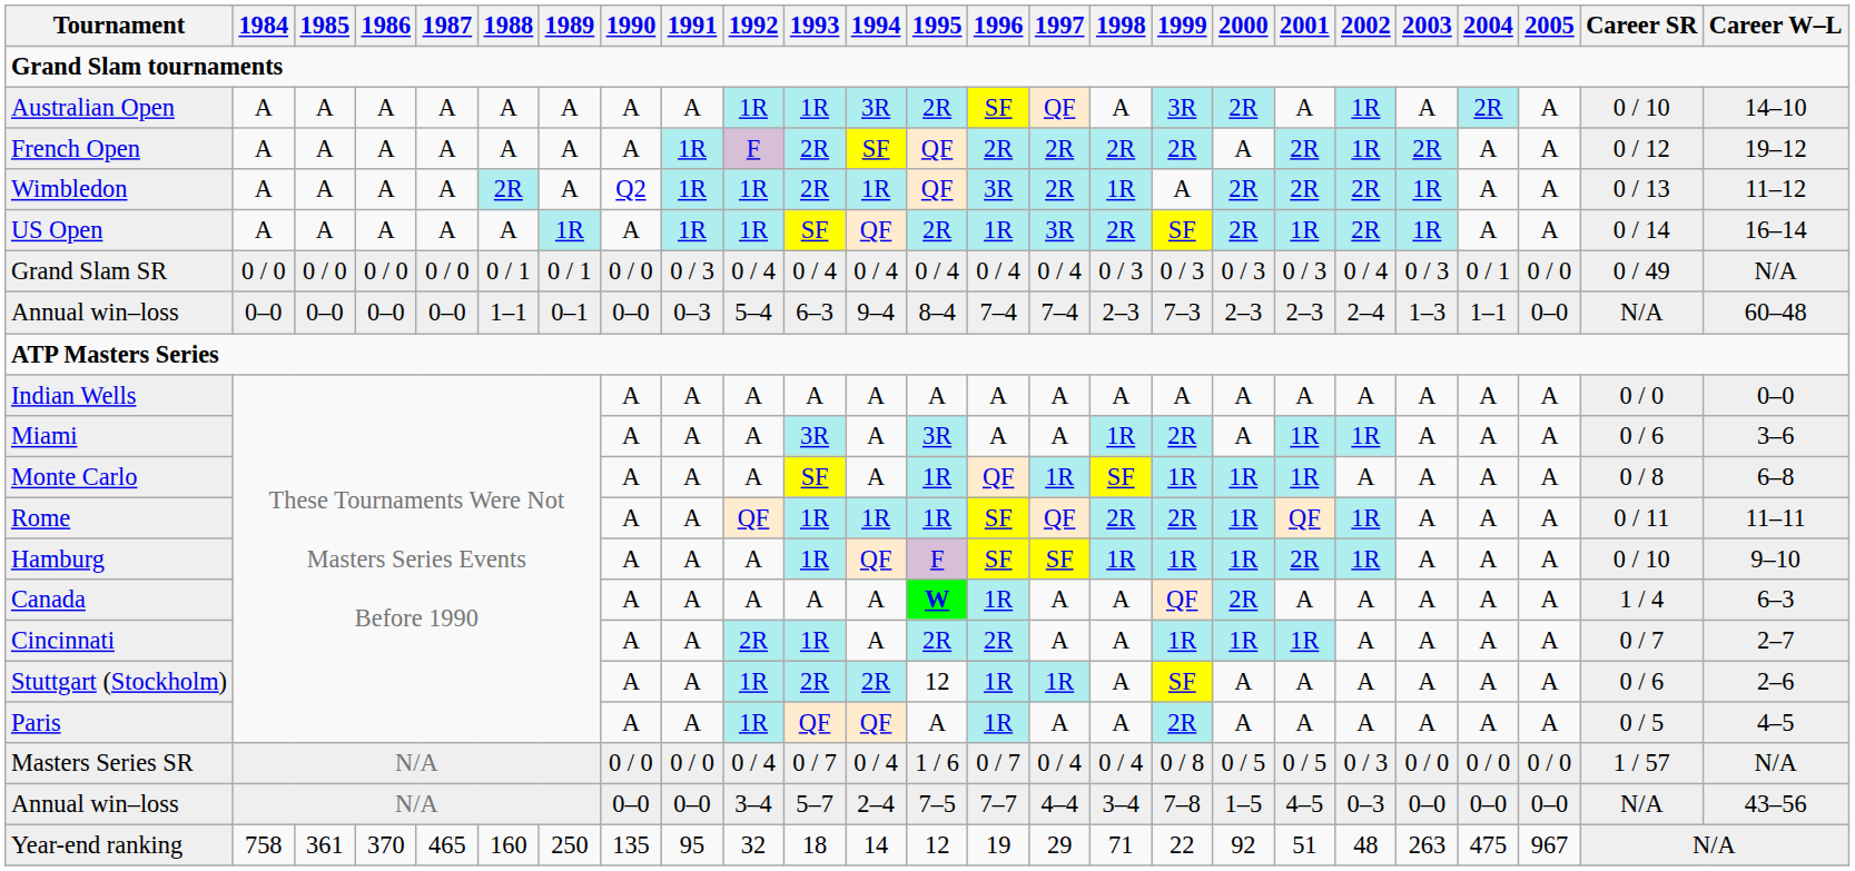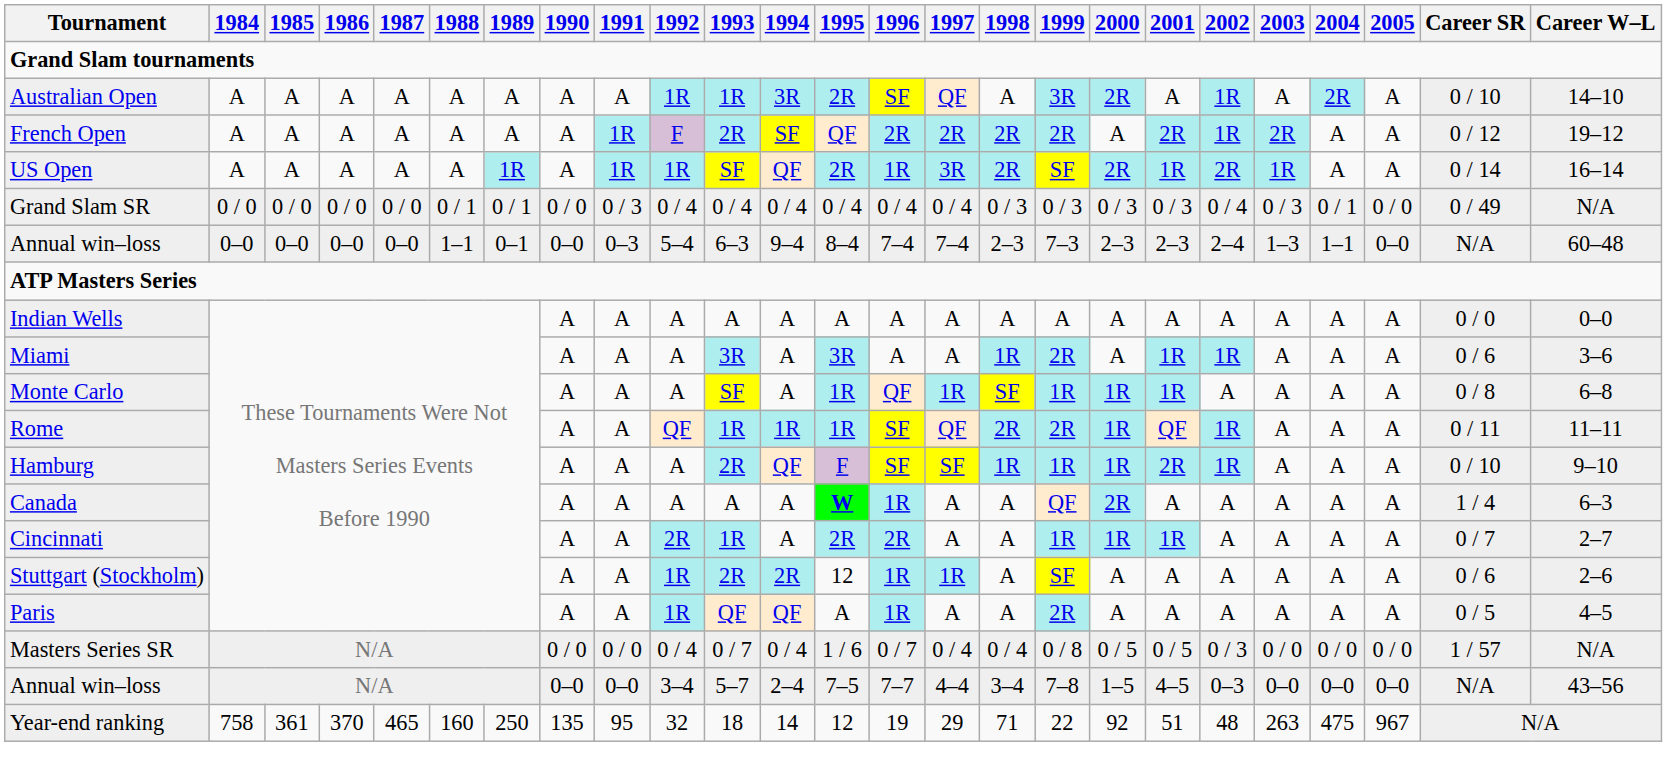 <table class=wikitable style=font-size:95%>
 <tr>
 <th>Tournament</th>
 <th><a href='#'>1984</a></th>
 <th><a href='#'>1985</a></th>
 <th><a href='#'>1986</a></th>
 <th><a href='#'>1987</a></th>
 <th><a href='#'>1988</a></th>
 <th><a href='#'>1989</a></th>
 <th><a href='#'>1990</a></th>
 <th><a href='#'>1991</a></th>
 <th><a href='#'>1992</a></th>
 <th><a href='#'>1993</a></th>
 <th><a href='#'>1994</a></th>
 <th><a href='#'>1995</a></th>
 <th><a href='#'>1996</a></th>
 <th><a href='#'>1997</a></th>
 <th><a href='#'>1998</a></th>
 <th><a href='#'>1999</a></th>
 <th><a href='#'>2000</a></th>
 <th><a href='#'>2001</a></th>
 <th><a href='#'>2002</a></th>
 <th><a href='#'>2003</a></th>
 <th><a href='#'>2004</a></th>
 <th><a href='#'>2005</a></th>
 <th>Career SR</th>
 <th>Career W–L</th>
 </tr>
 <tr>
 <td colspan="25"><strong>Grand Slam tournaments</strong></td>
 </tr>
 <tr>
 <td bgcolor="#efefef"><a href='#'>Australian Open</a></td>
 <td align="center">A</td>
 <td align="center">A</td>
 <td align="center">A</td>
 <td align="center">A</td>
 <td align="center">A</td>
 <td align="center">A</td>
 <td align="center">A</td>
 <td align="center">A</td>
 <td align="center" style="background:#afeeee;"><a href='#'>1R</a></td>
 <td align="center" style="background:#afeeee;"><a href='#'>1R</a></td>
 <td align="center" style="background:#afeeee;"><a href='#'>3R</a></td>
 <td align="center" style="background:#afeeee;"><a href='#'>2R</a></td>
 <td align="center" style="background:yellow;"><a href='#'>SF</a></td>
 <td align="center" style="background:#ffebcd;"><a href='#'>QF</a></td>
 <td align="center">A</td>
 <td align="center" style="background:#afeeee;"><a href='#'>3R</a></td>
 <td align="center" style="background:#afeeee;"><a href='#'>2R</a></td>
 <td align="center">A</td>
 <td align="center" style="background:#afeeee;"><a href='#'>1R</a></td>
 <td align="center">A</td>
 <td align="center" style="background:#afeeee;"><a href='#'>2R</a></td>
 <td align="center">A</td>
 <td align="center" style="background:#EFEFEF;">0 / 10</td>
 <td align="center" style="background:#EFEFEF;">14–10</td>
 </tr>
 <tr>
 <td bgcolor="#efefef"><a href='#'>French Open</a></td>
 <td align="center">A</td>
 <td align="center">A</td>
 <td align="center">A</td>
 <td align="center">A</td>
 <td align="center">A</td>
 <td align="center">A</td>
 <td align="center">A</td>
 <td align="center" style="background:#afeeee;"><a href='#'>1R</a></td>
 <td align="center" style="background:#D8BFD8;"><a href='#'>F</a></td>
 <td align="center" style="background:#afeeee;"><a href='#'>2R</a></td>
 <td align="center" style="background:yellow;"><a href='#'>SF</a></td>
 <td align="center" style="background:#ffebcd;"><a href='#'>QF</a></td>
 <td align="center" style="background:#afeeee;"><a href='#'>2R</a></td>
 <td align="center" style="background:#afeeee;"><a href='#'>2R</a></td>
 <td align="center" style="background:#afeeee;"><a href='#'>2R</a></td>
 <td align="center" style="background:#afeeee;"><a href='#'>2R</a></td>
 <td align="center">A</td>
 <td align="center" style="background:#afeeee;"><a href='#'>2R</a></td>
 <td align="center" style="background:#afeeee;"><a href='#'>1R</a></td>
 <td align="center" style="background:#afeeee;"><a href='#'>2R</a></td>
 <td align="center">A</td>
 <td align="center">A</td>
 <td align="center" style="background:#EFEFEF;">0 / 12</td>
 <td align="center" style="background:#EFEFEF;">19–12</td>
-</tr>
-<tr>
-<td bgcolor="#efefef"><a href='#'>Wimbledon</a></td>
-<td align="center">A</td>
-<td align="center">A</td>
-<td align="center">A</td>
-<td align="center">A</td>
-<td align="center" style="background:#afeeee;"><a href='#'>2R</a></td>
-<td align="center">A</td>
-<td align="center"><a href='#'>Q2</a></td>
-<td align="center" style="background:#afeeee;"><a href='#'>1R</a></td>
-<td align="center" style="background:#afeeee;"><a href='#'>1R</a></td>
-<td align="center" style="background:#afeeee;"><a href='#'>2R</a></td>
-<td align="center" style="background:#afeeee;"><a href='#'>1R</a></td>
-<td align="center" style="background:#ffebcd;"><a href='#'>QF</a></td>
-<td align="center" style="background:#afeeee;"><a href='#'>3R</a></td>
-<td align="center" style="background:#afeeee;"><a href='#'>2R</a></td>
-<td align="center" style="background:#afeeee;"><a href='#'>1R</a></td>
-<td align="center">A</td>
-<td align="center" style="background:#afeeee;"><a href='#'>2R</a></td>
-<td align="center" style="background:#afeeee;"><a href='#'>2R</a></td>
-<td align="center" style="background:#afeeee;"><a href='#'>2R</a></td>
-<td align="center" style="background:#afeeee;"><a href='#'>1R</a></td>
-<td align="center">A</td>
-<td align="center">A</td>
-<td align="center" style="background:#EFEFEF;">0 / 13</td>
-<td align="center" style="background:#EFEFEF;">11–12</td>
 </tr>
 <tr>
 <td bgcolor="#efefef"><a href='#'>US Open</a></td>
 <td align="center">A</td>
 <td align="center">A</td>
 <td align="center">A</td>
 <td align="center">A</td>
 <td align="center">A</td>
 <td align="center" style="background:#afeeee;"><a href='#'>1R</a></td>
 <td align="center">A</td>
 <td align="center" style="background:#afeeee;"><a href='#'>1R</a></td>
 <td align="center" style="background:#afeeee;"><a href='#'>1R</a></td>
 <td align="center" style="background:yellow;"><a href='#'>SF</a></td>
 <td align="center" style="background:#ffebcd;"><a href='#'>QF</a></td>
 <td align="center" style="background:#afeeee;"><a href='#'>2R</a></td>
 <td align="center" style="background:#afeeee;"><a href='#'>1R</a></td>
 <td align="center" style="background:#afeeee;"><a href='#'>3R</a></td>
 <td align="center" style="background:#afeeee;"><a href='#'>2R</a></td>
 <td align="center" style="background:yellow;"><a href='#'>SF</a></td>
 <td align="center" style="background:#afeeee;"><a href='#'>2R</a></td>
 <td align="center" style="background:#afeeee;"><a href='#'>1R</a></td>
 <td align="center" style="background:#afeeee;"><a href='#'>2R</a></td>
 <td align="center" style="background:#afeeee;"><a href='#'>1R</a></td>
 <td align="center">A</td>
 <td align="center">A</td>
 <td align="center" style="background:#EFEFEF;">0 / 14</td>
 <td align="center" style="background:#EFEFEF;">16–14</td>
 </tr>
 <tr bgcolor="#efefef">
 <td>Grand Slam SR</td>
 <td align="center">0 / 0</td>
 <td align="center">0 / 0</td>
 <td align="center">0 / 0</td>
 <td align="center">0 / 0</td>
 <td align="center">0 / 1</td>
 <td align="center">0 / 1</td>
 <td align="center">0 / 0</td>
 <td align="center">0 / 3</td>
 <td align="center">0 / 4</td>
 <td align="center">0 / 4</td>
 <td align="center">0 / 4</td>
 <td align="center">0 / 4</td>
 <td align="center">0 / 4</td>
 <td align="center">0 / 4</td>
 <td align="center">0 / 3</td>
 <td align="center">0 / 3</td>
 <td align="center">0 / 3</td>
 <td align="center">0 / 3</td>
 <td align="center">0 / 4</td>
 <td align="center">0 / 3</td>
 <td align="center">0 / 1</td>
 <td align="center">0 / 0</td>
 <td align="center">0 / 49</td>
 <td align="center" style="background:#EFEFEF;">N/A</td>
 </tr>
 <tr>
 <td style="background:#EFEFEF;">Annual win–loss</td>
 <td align="center" style="background:#EFEFEF;">0–0</td>
 <td align="center" style="background:#EFEFEF;">0–0</td>
 <td align="center" style="background:#EFEFEF;">0–0</td>
 <td align="center" style="background:#EFEFEF;">0–0</td>
 <td align="center" style="background:#EFEFEF;">1–1</td>
 <td align="center" style="background:#EFEFEF;">0–1</td>
 <td align="center" style="background:#EFEFEF;">0–0</td>
 <td align="center" style="background:#EFEFEF;">0–3</td>
 <td align="center" style="background:#EFEFEF;">5–4</td>
 <td align="center" style="background:#EFEFEF;">6–3</td>
 <td align="center" style="background:#EFEFEF;">9–4</td>
 <td align="center" style="background:#EFEFEF;">8–4</td>
 <td align="center" style="background:#EFEFEF;">7–4</td>
 <td align="center" style="background:#EFEFEF;">7–4</td>
 <td align="center" style="background:#EFEFEF;">2–3</td>
 <td align="center" style="background:#EFEFEF;">7–3</td>
 <td align="center" style="background:#EFEFEF;">2–3</td>
 <td align="center" style="background:#EFEFEF;">2–3</td>
 <td align="center" style="background:#EFEFEF;">2–4</td>
 <td align="center" style="background:#EFEFEF;">1–3</td>
 <td align="center" style="background:#EFEFEF;">1–1</td>
 <td align="center" style="background:#EFEFEF;">0–0</td>
 <td align="center" style="background:#EFEFEF;">N/A</td>
 <td align="center" style="background:#EFEFEF;">60–48</td>
 </tr>
 <tr>
 <td colspan="25"><strong>ATP Masters Series</strong></td>
 </tr>
 <tr>
 <td style="background:#EFEFEF;"><a href='#'>Indian Wells</a></td>
 <td align="center" colspan="6" rowspan="9" style="color:#767676;">These Tournaments Were Not<br><br>Masters Series Events<br><br>Before 1990</td>
 <td align="center">A</td>
 <td align="center">A</td>
 <td align="center">A</td>
 <td align="center">A</td>
 <td align="center">A</td>
 <td align="center">A</td>
 <td align="center">A</td>
 <td align="center">A</td>
 <td align="center">A</td>
 <td align="center">A</td>
 <td align="center">A</td>
 <td align="center">A</td>
 <td align="center">A</td>
 <td align="center">A</td>
 <td align="center">A</td>
 <td align="center">A</td>
 <td align="center" style="background:#EFEFEF;">0 / 0</td>
 <td align="center" style="background:#EFEFEF;">0–0</td>
 </tr>
 <tr>
 <td style="background:#EFEFEF;"><a href='#'>Miami</a></td>
 <td align="center">A</td>
 <td align="center">A</td>
 <td align="center">A</td>
 <td align="center" style="background:#afeeee;"><a href='#'>3R</a></td>
 <td align="center">A</td>
 <td align="center" style="background:#afeeee;"><a href='#'>3R</a></td>
 <td align="center">A</td>
 <td align="center">A</td>
 <td align="center" style="background:#afeeee;"><a href='#'>1R</a></td>
 <td align="center" style="background:#afeeee;"><a href='#'>2R</a></td>
 <td align="center">A</td>
 <td align="center" style="background:#afeeee;"><a href='#'>1R</a></td>
 <td align="center" style="background:#afeeee;"><a href='#'>1R</a></td>
 <td align="center">A</td>
 <td align="center">A</td>
 <td align="center">A</td>
 <td align="center" style="background:#EFEFEF;">0 / 6</td>
 <td align="center" style="background:#EFEFEF;">3–6</td>
 </tr>
 <tr>
 <td style="background:#EFEFEF;"><a href='#'>Monte Carlo</a></td>
 <td align="center">A</td>
 <td align="center">A</td>
 <td align="center">A</td>
 <td align="center" style="background:yellow;"><a href='#'>SF</a></td>
 <td align="center">A</td>
 <td align="center" style="background:#afeeee;"><a href='#'>1R</a></td>
 <td align="center" style="background:#ffebcd;"><a href='#'>QF</a></td>
 <td align="center" style="background:#afeeee;"><a href='#'>1R</a></td>
 <td align="center" style="background:yellow;"><a href='#'>SF</a></td>
 <td align="center" style="background:#afeeee;"><a href='#'>1R</a></td>
 <td align="center" style="background:#afeeee;"><a href='#'>1R</a></td>
 <td align="center" style="background:#afeeee;"><a href='#'>1R</a></td>
 <td align="center">A</td>
 <td align="center">A</td>
 <td align="center">A</td>
 <td align="center">A</td>
 <td align="center" style="background:#EFEFEF;">0 / 8</td>
 <td align="center" style="background:#EFEFEF;">6–8</td>
 </tr>
 <tr>
 <td style="background:#EFEFEF;"><a href='#'>Rome</a></td>
 <td align="center">A</td>
 <td align="center">A</td>
 <td align="center" style="background:#ffebcd;"><a href='#'>QF</a></td>
 <td align="center" style="background:#afeeee;"><a href='#'>1R</a></td>
 <td align="center" style="background:#afeeee;"><a href='#'>1R</a></td>
 <td align="center" style="background:#afeeee;"><a href='#'>1R</a></td>
 <td align="center" style="background:yellow;"><a href='#'>SF</a></td>
 <td align="center" style="background:#ffebcd;"><a href='#'>QF</a></td>
 <td align="center" style="background:#afeeee;"><a href='#'>2R</a></td>
 <td align="center" style="background:#afeeee;"><a href='#'>2R</a></td>
 <td align="center" style="background:#afeeee;"><a href='#'>1R</a></td>
 <td align="center" style="background:#ffebcd;"><a href='#'>QF</a></td>
 <td align="center" style="background:#afeeee;"><a href='#'>1R</a></td>
 <td align="center">A</td>
 <td align="center">A</td>
 <td align="center">A</td>
 <td align="center" style="background:#EFEFEF;">0 / 11</td>
 <td align="center" style="background:#EFEFEF;">11–11</td>
 </tr>
 <tr>
 <td style="background:#EFEFEF;"><a href='#'>Hamburg</a></td>
 <td align="center">A</td>
 <td align="center">A</td>
 <td align="center">A</td>
-<td align="center" style="background:#afeeee;"><a href='#'>1R</a></td>
+<td align="center" style="background:#afeeee;"><a href='#'>2R</a></td>
 <td align="center" style="background:#ffebcd;"><a href='#'>QF</a></td>
 <td align="center" style="background:#D8BFD8;"><a href='#'>F</a></td>
 <td align="center" style="background:yellow;"><a href='#'>SF</a></td>
 <td align="center" style="background:yellow;"><a href='#'>SF</a></td>
 <td align="center" style="background:#afeeee;"><a href='#'>1R</a></td>
 <td align="center" style="background:#afeeee;"><a href='#'>1R</a></td>
 <td align="center" style="background:#afeeee;"><a href='#'>1R</a></td>
 <td align="center" style="background:#afeeee;"><a href='#'>2R</a></td>
 <td align="center" style="background:#afeeee;"><a href='#'>1R</a></td>
 <td align="center">A</td>
 <td align="center">A</td>
 <td align="center">A</td>
 <td align="center" style="background:#EFEFEF;">0 / 10</td>
 <td align="center" style="background:#EFEFEF;">9–10</td>
 </tr>
 <tr>
 <td style="background:#EFEFEF;"><a href='#'>Canada</a></td>
 <td align="center">A</td>
 <td align="center">A</td>
 <td align="center">A</td>
 <td align="center">A</td>
 <td align="center">A</td>
 <td align="center" style="background:#00ff00;"><strong><a href='#'>W</a></strong></td>
 <td align="center" style="background:#afeeee;"><a href='#'>1R</a></td>
 <td align="center">A</td>
 <td align="center">A</td>
 <td align="center" style="background:#ffebcd;"><a href='#'>QF</a></td>
 <td align="center" style="background:#afeeee;"><a href='#'>2R</a></td>
 <td align="center">A</td>
 <td align="center">A</td>
 <td align="center">A</td>
 <td align="center">A</td>
 <td align="center">A</td>
 <td align="center" style="background:#EFEFEF;">1 / 4</td>
 <td align="center" style="background:#EFEFEF;">6–3</td>
 </tr>
 <tr>
 <td style="background:#EFEFEF;"><a href='#'>Cincinnati</a></td>
 <td align="center">A</td>
 <td align="center">A</td>
 <td align="center" style="background:#afeeee;"><a href='#'>2R</a></td>
 <td align="center" style="background:#afeeee;"><a href='#'>1R</a></td>
 <td align="center">A</td>
 <td align="center" style="background:#afeeee;"><a href='#'>2R</a></td>
 <td align="center" style="background:#afeeee;"><a href='#'>2R</a></td>
 <td align="center">A</td>
 <td align="center">A</td>
 <td align="center" style="background:#afeeee;"><a href='#'>1R</a></td>
 <td align="center" style="background:#afeeee;"><a href='#'>1R</a></td>
 <td align="center" style="background:#afeeee;"><a href='#'>1R</a></td>
 <td align="center">A</td>
 <td align="center">A</td>
 <td align="center">A</td>
 <td align="center">A</td>
 <td align="center" style="background:#EFEFEF;">0 / 7</td>
 <td align="center" style="background:#EFEFEF;">2–7</td>
 </tr>
 <tr>
 <td style="background:#EFEFEF;"><a href='#'>Stuttgart</a> (<a href='#'>Stockholm</a>)</td>
 <td align="center">A</td>
 <td align="center">A</td>
 <td align="center" style="background:#afeeee;"><a href='#'>1R</a></td>
 <td align="center" style="background:#afeeee;"><a href='#'>2R</a></td>
 <td align="center" style="background:#afeeee;"><a href='#'>2R</a></td>
 <td align="center">12</td>
 <td align="center" style="background:#afeeee;"><a href='#'>1R</a></td>
 <td align="center" style="background:#afeeee;"><a href='#'>1R</a></td>
 <td align="center">A</td>
 <td align="center" style="background:yellow;"><a href='#'>SF</a></td>
 <td align="center">A</td>
 <td align="center">A</td>
 <td align="center">A</td>
 <td align="center">A</td>
 <td align="center">A</td>
 <td align="center">A</td>
 <td align="center" style="background:#EFEFEF;">0 / 6</td>
 <td align="center" style="background:#EFEFEF;">2–6</td>
 </tr>
 <tr>
 <td style="background:#EFEFEF;"><a href='#'>Paris</a></td>
 <td align="center">A</td>
 <td align="center">A</td>
 <td align="center" style="background:#afeeee;"><a href='#'>1R</a></td>
 <td align="center" style="background:#ffebcd;"><a href='#'>QF</a></td>
 <td align="center" style="background:#ffebcd;"><a href='#'>QF</a></td>
 <td align="center">A</td>
 <td align="center" style="background:#afeeee;"><a href='#'>1R</a></td>
 <td align="center">A</td>
 <td align="center">A</td>
 <td align="center" style="background:#afeeee;"><a href='#'>2R</a></td>
 <td align="center">A</td>
 <td align="center">A</td>
 <td align="center">A</td>
 <td align="center">A</td>
 <td align="center">A</td>
 <td align="center">A</td>
 <td align="center" style="background:#EFEFEF;">0 / 5</td>
 <td align="center" style="background:#EFEFEF;">4–5</td>
 </tr>
 <tr bgcolor="#efefef">
 <td>Masters Series SR</td>
 <td align="center" colspan="6" style="color:#767676;">N/A</td>
 <td align="center">0 / 0</td>
 <td align="center">0 / 0</td>
 <td align="center">0 / 4</td>
 <td align="center">0 / 7</td>
 <td align="center">0 / 4</td>
 <td align="center">1 / 6</td>
 <td align="center">0 / 7</td>
 <td align="center">0 / 4</td>
 <td align="center">0 / 4</td>
 <td align="center">0 / 8</td>
 <td align="center">0 / 5</td>
 <td align="center">0 / 5</td>
 <td align="center">0 / 3</td>
 <td align="center">0 / 0</td>
 <td align="center">0 / 0</td>
 <td align="center">0 / 0</td>
 <td align="center">1 / 57</td>
 <td align="center" style="background:#EFEFEF;">N/A</td>
 </tr>
 <tr bgcolor="#efefef">
 <td style="background:#EFEFEF;">Annual win–loss</td>
 <td align="center" colspan="6" style="color:#767676;">N/A</td>
 <td align="center" style="background:#EFEFEF;">0–0</td>
 <td align="center" style="background:#EFEFEF;">0–0</td>
 <td align="center" style="background:#EFEFEF;">3–4</td>
 <td align="center" style="background:#EFEFEF;">5–7</td>
 <td align="center" style="background:#EFEFEF;">2–4</td>
 <td align="center" style="background:#EFEFEF;">7–5</td>
 <td align="center" style="background:#EFEFEF;">7–7</td>
 <td align="center" style="background:#EFEFEF;">4–4</td>
 <td align="center" style="background:#EFEFEF;">3–4</td>
 <td align="center" style="background:#EFEFEF;">7–8</td>
 <td align="center" style="background:#EFEFEF;">1–5</td>
 <td align="center" style="background:#EFEFEF;">4–5</td>
 <td align="center" style="background:#EFEFEF;">0–3</td>
 <td align="center" style="background:#EFEFEF;">0–0</td>
 <td align="center" style="background:#EFEFEF;">0–0</td>
 <td align="center" style="background:#EFEFEF;">0–0</td>
 <td align="center" style="background:#EFEFEF;">N/A</td>
 <td align="center" style="background:#EFEFEF;">43–56</td>
 </tr>
 <tr>
 <td style="background:#EFEFEF;">Year-end ranking</td>
 <td align="center">758</td>
 <td align="center">361</td>
 <td align="center">370</td>
 <td align="center">465</td>
 <td align="center">160</td>
 <td align="center">250</td>
 <td align="center">135</td>
 <td align="center">95</td>
 <td align="center">32</td>
 <td align="center">18</td>
 <td align="center">14</td>
 <td align="center">12</td>
 <td align="center">19</td>
 <td align="center">29</td>
 <td align="center">71</td>
 <td align="center">22</td>
 <td align="center">92</td>
 <td align="center">51</td>
 <td align="center">48</td>
 <td align="center">263</td>
 <td align="center">475</td>
 <td align="center">967</td>
 <td colspan=2 align="center" style="background:#EFEFEF;">N/A</td>
 </tr>
 </table>
